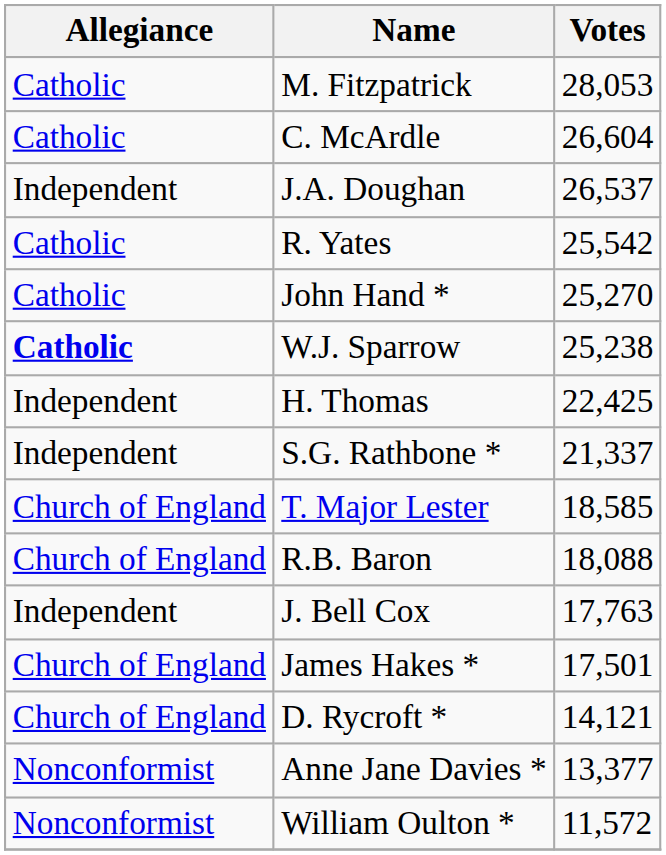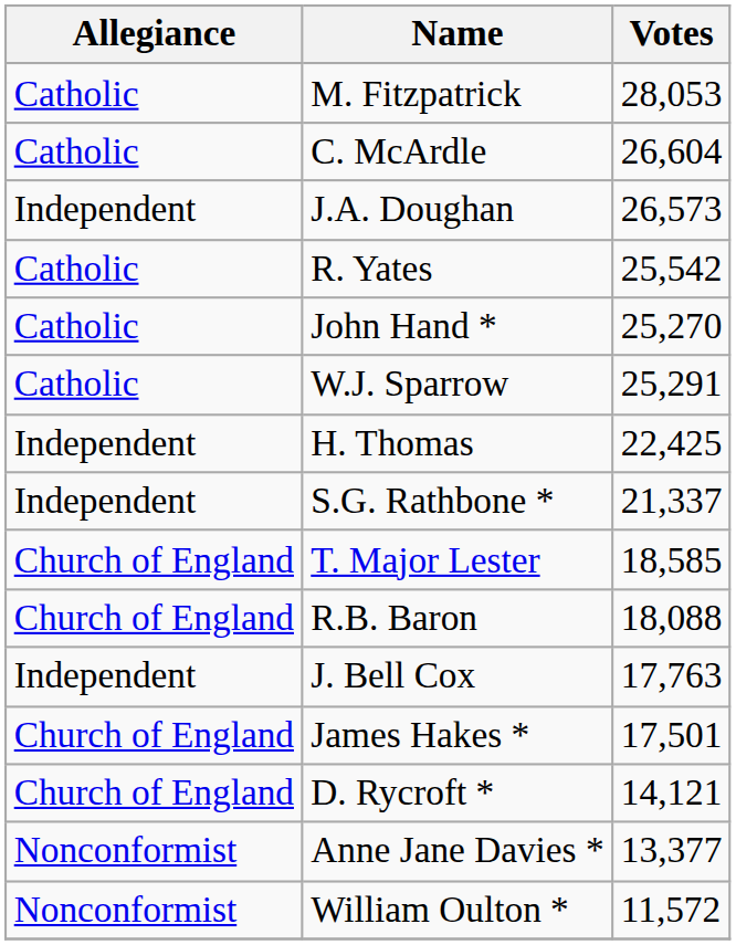 <table class="wikitable">
 <tr>
 <th>Allegiance</th>
 <th>Name</th>
 <th>Votes</th>
 </tr>
 <tr>
 <td><a href='#'>Catholic</a></td>
 <td>M. Fitzpatrick</td>
 <td>28,053</td>
 </tr>
 <tr>
 <td><a href='#'>Catholic</a></td>
 <td>C. McArdle</td>
 <td>26,604</td>
 </tr>
 <tr>
 <td>Independent</td>
 <td>J.A. Doughan</td>
-<td>26,537</td>
+<td>26,573</td>
 </tr>
 <tr>
 <td><a href='#'>Catholic</a></td>
 <td>R. Yates</td>
 <td>25,542</td>
 </tr>
 <tr>
 <td><a href='#'>Catholic</a></td>
 <td>John Hand *</td>
 <td>25,270</td>
 </tr>
 <tr>
-<td><strong><a href='#'>Catholic</a></strong></td>
+<td><a href='#'>Catholic</a></td>
 <td>W.J. Sparrow</td>
-<td>25,238</td>
+<td>25,291</td>
 </tr>
 <tr>
 <td>Independent</td>
 <td>H. Thomas</td>
 <td>22,425</td>
 </tr>
 <tr>
 <td>Independent</td>
 <td>S.G. Rathbone *</td>
 <td>21,337</td>
 </tr>
 <tr>
 <td><a href='#'>Church of England</a></td>
 <td><a href='#'>T. Major Lester</a></td>
 <td>18,585</td>
 </tr>
 <tr>
 <td><a href='#'>Church of England</a></td>
 <td>R.B. Baron</td>
 <td>18,088</td>
 </tr>
 <tr>
 <td>Independent</td>
 <td>J. Bell Cox</td>
 <td>17,763</td>
 </tr>
 <tr>
 <td><a href='#'>Church of England</a></td>
 <td>James Hakes *</td>
 <td>17,501</td>
 </tr>
 <tr>
 <td><a href='#'>Church of England</a></td>
 <td>D. Rycroft *</td>
 <td>14,121</td>
 </tr>
 <tr>
 <td><a href='#'>Nonconformist</a></td>
 <td>Anne Jane Davies *</td>
 <td>13,377</td>
 </tr>
 <tr>
 <td><a href='#'>Nonconformist</a></td>
 <td>William Oulton *</td>
 <td>11,572</td>
 </tr>
 <tr>
 </tr>
 </table>
